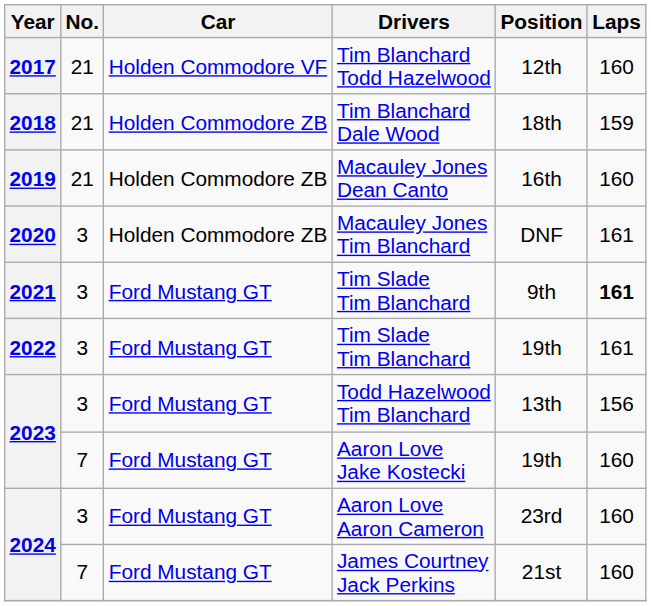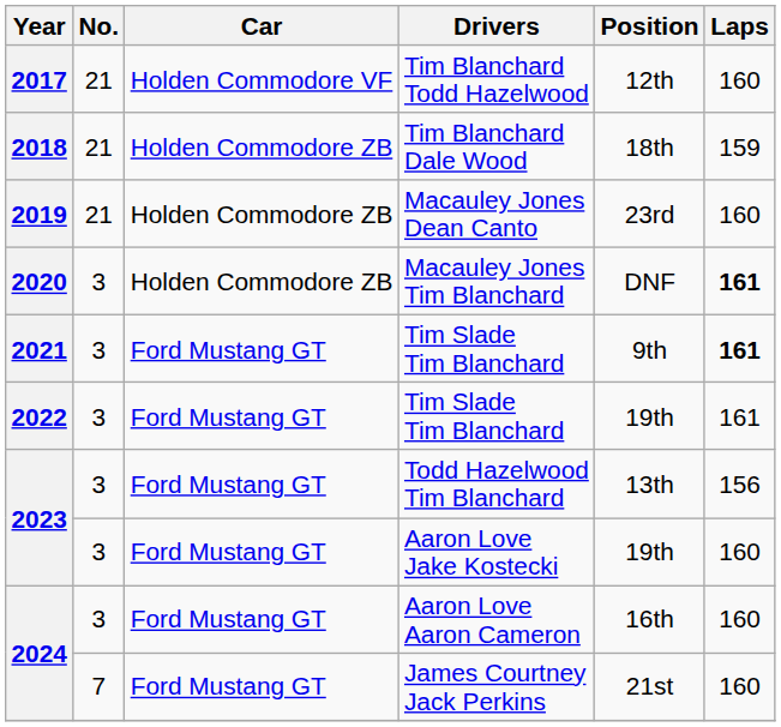 <table class="wikitable" style="font-size: 95%;">
 <tr>
 <th>Year</th>
 <th>No.</th>
 <th>Car</th>
 <th>Drivers</th>
 <th>Position</th>
 <th>Laps</th>
 </tr>
 <tr>
 <th><a href='#'>2017</a></th>
 <td align="center">21</td>
 <td><a href='#'>Holden Commodore VF</a></td>
 <td> <a href='#'>Tim Blanchard</a><br> <a href='#'>Todd Hazelwood</a></td>
 <td align="center">12th</td>
 <td align="center">160</td>
 </tr>
 <tr>
 <th><a href='#'>2018</a></th>
 <td align="center">21</td>
 <td><a href='#'>Holden Commodore ZB</a></td>
 <td> <a href='#'>Tim Blanchard</a><br> <a href='#'>Dale Wood</a></td>
 <td align="center">18th</td>
 <td align="center">159</td>
 </tr>
 <tr>
 <th><a href='#'>2019</a></th>
 <td align="center">21</td>
 <td>Holden Commodore ZB</td>
 <td> <a href='#'>Macauley Jones</a><br> <a href='#'>Dean Canto</a></td>
-<td align="center">16th</td>
+<td align=center>23rd</td>
 <td align="center">160</td>
 </tr>
 <tr>
 <th><a href='#'>2020</a></th>
 <td align="center">3</td>
 <td>Holden Commodore ZB</td>
 <td> <a href='#'>Macauley Jones</a><br> <a href='#'>Tim Blanchard</a></td>
 <td align=center>DNF</td>
-<td align="center">161</td>
+<td align="center"><strong>161</strong></td>
 </tr>
 <tr>
 <th><a href='#'>2021</a></th>
 <td align="center">3</td>
 <td><a href='#'>Ford Mustang GT</a></td>
 <td> <a href='#'>Tim Slade</a><br> <a href='#'>Tim Blanchard</a></td>
 <td align="center">9th</td>
 <td align="center"><strong>161</strong></td>
 </tr>
 <tr>
 <th><a href='#'>2022</a></th>
 <td align="center">3</td>
 <td><a href='#'>Ford Mustang GT</a></td>
 <td> <a href='#'>Tim Slade</a><br> <a href='#'>Tim Blanchard</a></td>
 <td align="center">19th</td>
 <td align="center">161</td>
 </tr>
 <tr>
 <th rowspan=2><a href='#'>2023</a></th>
 <td align=center>3</td>
 <td><a href='#'>Ford Mustang GT</a></td>
 <td> <a href='#'>Todd Hazelwood</a><br> <a href='#'>Tim Blanchard</a></td>
 <td align="center">13th</td>
 <td align=center>156</td>
 </tr>
 <tr>
-<td align=center>7</td>
+<td align=center>3</td>
 <td><a href='#'>Ford Mustang GT</a></td>
 <td> <a href='#'>Aaron Love</a><br> <a href='#'>Jake Kostecki</a></td>
 <td align=center>19th</td>
 <td align=center>160</td>
 </tr>
 <tr>
 <th rowspan=2><a href='#'>2024</a></th>
 <td align=center>3</td>
 <td><a href='#'>Ford Mustang GT</a></td>
 <td> <a href='#'>Aaron Love</a><br> <a href='#'>Aaron Cameron</a></td>
-<td align=center>23rd</td>
+<td align="center">16th</td>
 <td align=center>160</td>
 </tr>
 <tr>
 <td align=center>7</td>
 <td><a href='#'>Ford Mustang GT</a></td>
 <td> <a href='#'>James Courtney</a><br> <a href='#'>Jack Perkins</a></td>
 <td align=center>21st</td>
 <td align=center>160</td>
 </tr>
 <tr>
 </tr>
 </table>
